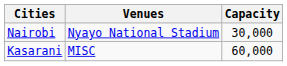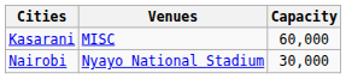 <table class="wikitable">
 <tr>
 <th>Cities</th>
 <th>Venues</th>
 <th>Capacity</th>
 </tr>
 <tr>
+<td><a href='#'>Kasarani</a></td>
+<td><a href='#'>MISC</a></td>
+<td align="center">60,000</td>
+</tr>
+<tr>
 <td><a href='#'>Nairobi</a></td>
 <td><a href='#'>Nyayo National Stadium</a></td>
 <td align="center">30,000</td>
 </tr>
-<tr>
-<td><a href='#'>Kasarani</a></td>
-<td><a href='#'>MISC</a></td>
-<td align="center">60,000</td>
-</tr>
 </table>
